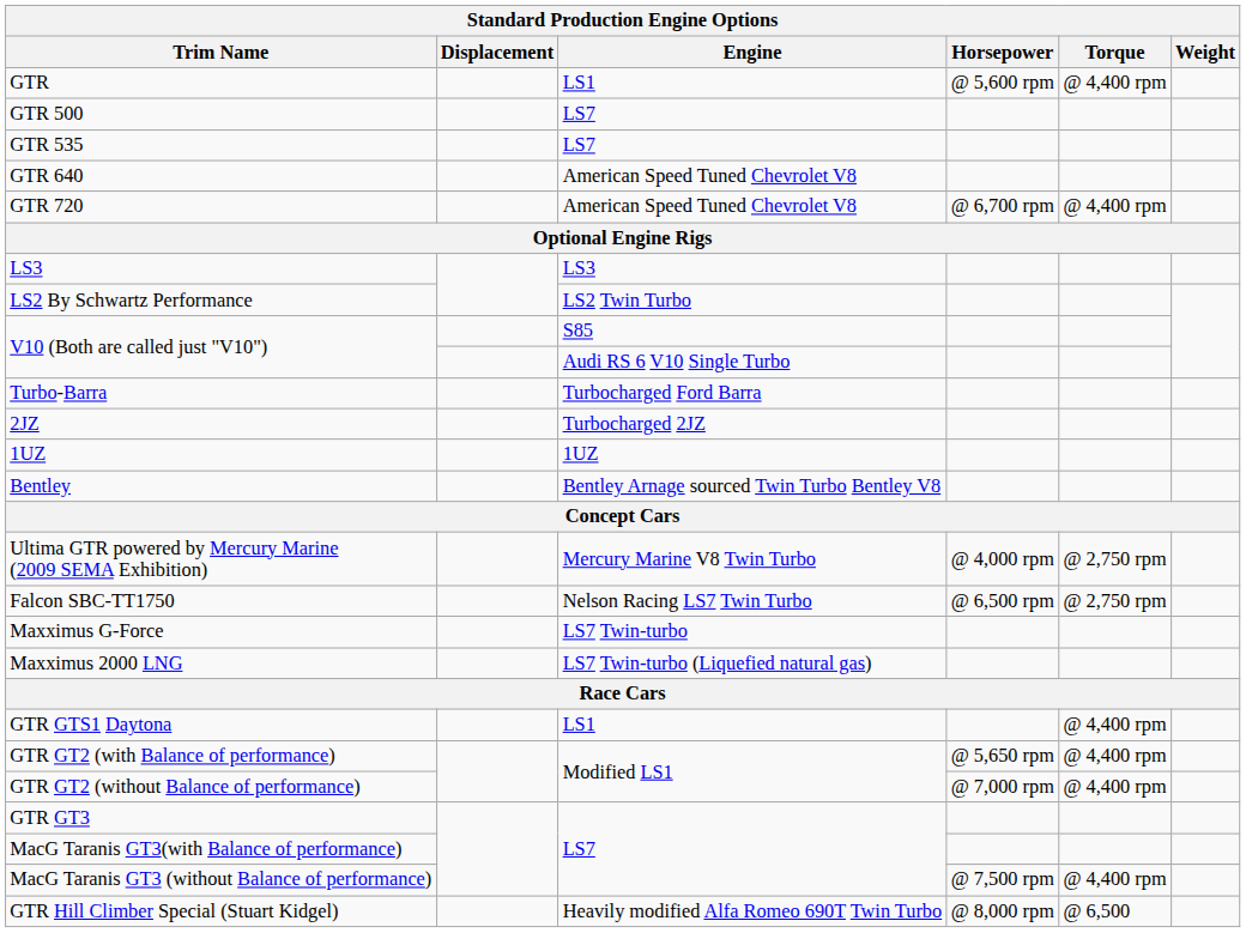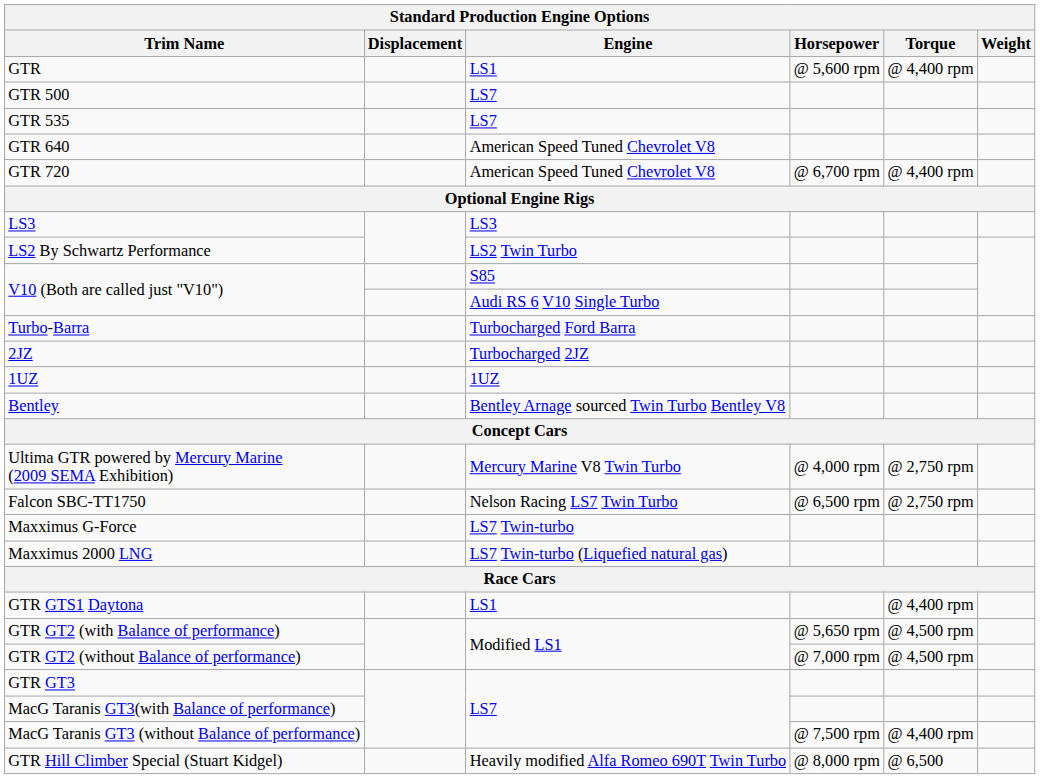 <table class="wikitable sortable">
 <tr>
 <th colspan="6">Standard Production Engine Options</th>
 </tr>
 <tr>
 <th>Trim Name</th>
 <th>Displacement</th>
 <th>Engine</th>
 <th>Horsepower</th>
 <th>Torque</th>
 <th>Weight</th>
 </tr>
 <tr>
 <td>GTR</td>
 <td></td>
 <td><a href='#'>LS1</a></td>
 <td> @ 5,600 rpm</td>
 <td> @ 4,400 rpm</td>
 <td></td>
 </tr>
 <tr>
 <td>GTR 500</td>
 <td></td>
 <td><a href='#'>LS7</a></td>
 <td></td>
 <td></td>
 <td></td>
 </tr>
 <tr>
 <td>GTR 535</td>
 <td></td>
 <td><a href='#'>LS7</a></td>
 <td></td>
 <td></td>
 <td></td>
 </tr>
 <tr>
 <td>GTR 640</td>
 <td></td>
 <td>American Speed Tuned <a href='#'>Chevrolet V8</a></td>
 <td></td>
 <td></td>
 <td></td>
 </tr>
 <tr>
 <td>GTR 720</td>
 <td></td>
 <td>American Speed Tuned <a href='#'>Chevrolet V8</a></td>
 <td> @ 6,700 rpm</td>
 <td> @ 4,400 rpm</td>
 <td></td>
 </tr>
 <tr>
 <th colspan="6">Optional Engine Rigs</th>
 </tr>
 <tr>
 <td><a href='#'>LS3</a></td>
 <td rowspan="2"></td>
 <td><a href='#'>LS3</a></td>
 <td></td>
 <td></td>
 <td></td>
 </tr>
 <tr>
 <td><a href='#'>LS2</a> By Schwartz Performance</td>
 <td><a href='#'>LS2</a> <a href='#'>Twin Turbo</a></td>
 <td></td>
 <td></td>
 <td rowspan="3"></td>
 </tr>
 <tr>
 <td rowspan="2"><a href='#'>V10</a> (Both are called just "V10")</td>
 <td></td>
 <td><a href='#'>S85</a></td>
 <td></td>
 <td></td>
 </tr>
 <tr>
 <td></td>
 <td><a href='#'>Audi RS 6</a> <a href='#'>V10</a> <a href='#'>Single Turbo</a></td>
 <td></td>
 <td></td>
 </tr>
 <tr>
 <td><a href='#'>Turbo</a>-<a href='#'>Barra</a></td>
 <td></td>
 <td><a href='#'>Turbocharged</a> <a href='#'>Ford Barra</a></td>
 <td></td>
 <td></td>
 <td></td>
 </tr>
 <tr>
 <td><a href='#'>2JZ</a></td>
 <td></td>
 <td><a href='#'>Turbocharged</a> <a href='#'>2JZ</a></td>
 <td></td>
 <td></td>
 <td></td>
 </tr>
 <tr>
 <td><a href='#'>1UZ</a></td>
 <td></td>
 <td><a href='#'>1UZ</a></td>
 <td></td>
 <td></td>
 <td></td>
 </tr>
 <tr>
 <td><a href='#'>Bentley</a></td>
 <td></td>
 <td><a href='#'>Bentley Arnage</a> sourced <a href='#'>Twin Turbo</a> <a href='#'>Bentley V8</a></td>
 <td></td>
 <td></td>
 <td></td>
 </tr>
 <tr>
 <th colspan="6">Concept Cars</th>
 </tr>
 <tr>
 <td>Ultima GTR powered by <a href='#'>Mercury Marine</a><br>(<a href='#'>2009 SEMA</a> Exhibition)</td>
 <td></td>
 <td><a href='#'>Mercury Marine</a> V8 <a href='#'>Twin Turbo</a></td>
 <td> @ 4,000 rpm</td>
 <td> @ 2,750 rpm</td>
 <td></td>
 </tr>
 <tr>
 <td>Falcon SBC-TT1750</td>
 <td></td>
 <td>Nelson Racing <a href='#'>LS7</a> <a href='#'>Twin Turbo</a></td>
 <td> @ 6,500 rpm</td>
 <td> @ 2,750 rpm</td>
 <td></td>
 </tr>
 <tr>
 <td>Maxximus G-Force</td>
 <td></td>
 <td><a href='#'>LS7</a> <a href='#'>Twin-turbo</a></td>
 <td></td>
 <td></td>
 <td></td>
 </tr>
 <tr>
 <td>Maxximus 2000 <a href='#'>LNG</a></td>
 <td></td>
 <td><a href='#'>LS7</a> <a href='#'>Twin-turbo</a> (<a href='#'>Liquefied natural gas</a>)</td>
 <td></td>
 <td></td>
 <td></td>
 </tr>
 <tr>
 <th colspan="6">Race Cars</th>
 </tr>
 <tr>
 <td>GTR <a href='#'>GTS1</a> <a href='#'>Daytona</a></td>
 <td></td>
 <td><a href='#'>LS1</a></td>
 <td></td>
 <td> @ 4,400 rpm</td>
 <td></td>
 </tr>
 <tr>
 <td>GTR <a href='#'>GT2</a> (with <a href='#'>Balance of performance</a>) </td>
 <td rowspan="2"></td>
 <td rowspan="2">Modified <a href='#'>LS1</a></td>
 <td> @ 5,650 rpm</td>
-<td> @ 4,400 rpm</td>
+<td> @ 4,500 rpm</td>
 <td></td>
 </tr>
 <tr>
 <td>GTR <a href='#'>GT2</a> (without <a href='#'>Balance of performance</a>) </td>
 <td> @ 7,000 rpm</td>
-<td> @ 4,400 rpm</td>
+<td> @ 4,500 rpm</td>
 <td></td>
 </tr>
 <tr>
 <td>GTR <a href='#'>GT3</a></td>
 <td rowspan="3"></td>
 <td rowspan="3"><a href='#'>LS7</a></td>
 <td></td>
 <td></td>
 <td></td>
 </tr>
 <tr>
 <td>MacG Taranis <a href='#'>GT3</a>(with <a href='#'>Balance of performance</a>)</td>
 <td></td>
 <td></td>
 <td></td>
 </tr>
 <tr>
 <td>MacG Taranis <a href='#'>GT3</a> (without <a href='#'>Balance of performance</a>)</td>
 <td> @ 7,500 rpm</td>
 <td> @ 4,400 rpm</td>
 <td></td>
 </tr>
 <tr>
 <td>GTR <a href='#'>Hill Climber</a> Special (Stuart Kidgel)</td>
 <td></td>
 <td>Heavily modified <a href='#'>Alfa Romeo 690T</a> <a href='#'>Twin Turbo</a></td>
 <td> @ 8,000 rpm</td>
 <td> @ 6,500</td>
 <td></td>
 </tr>
 </table>
